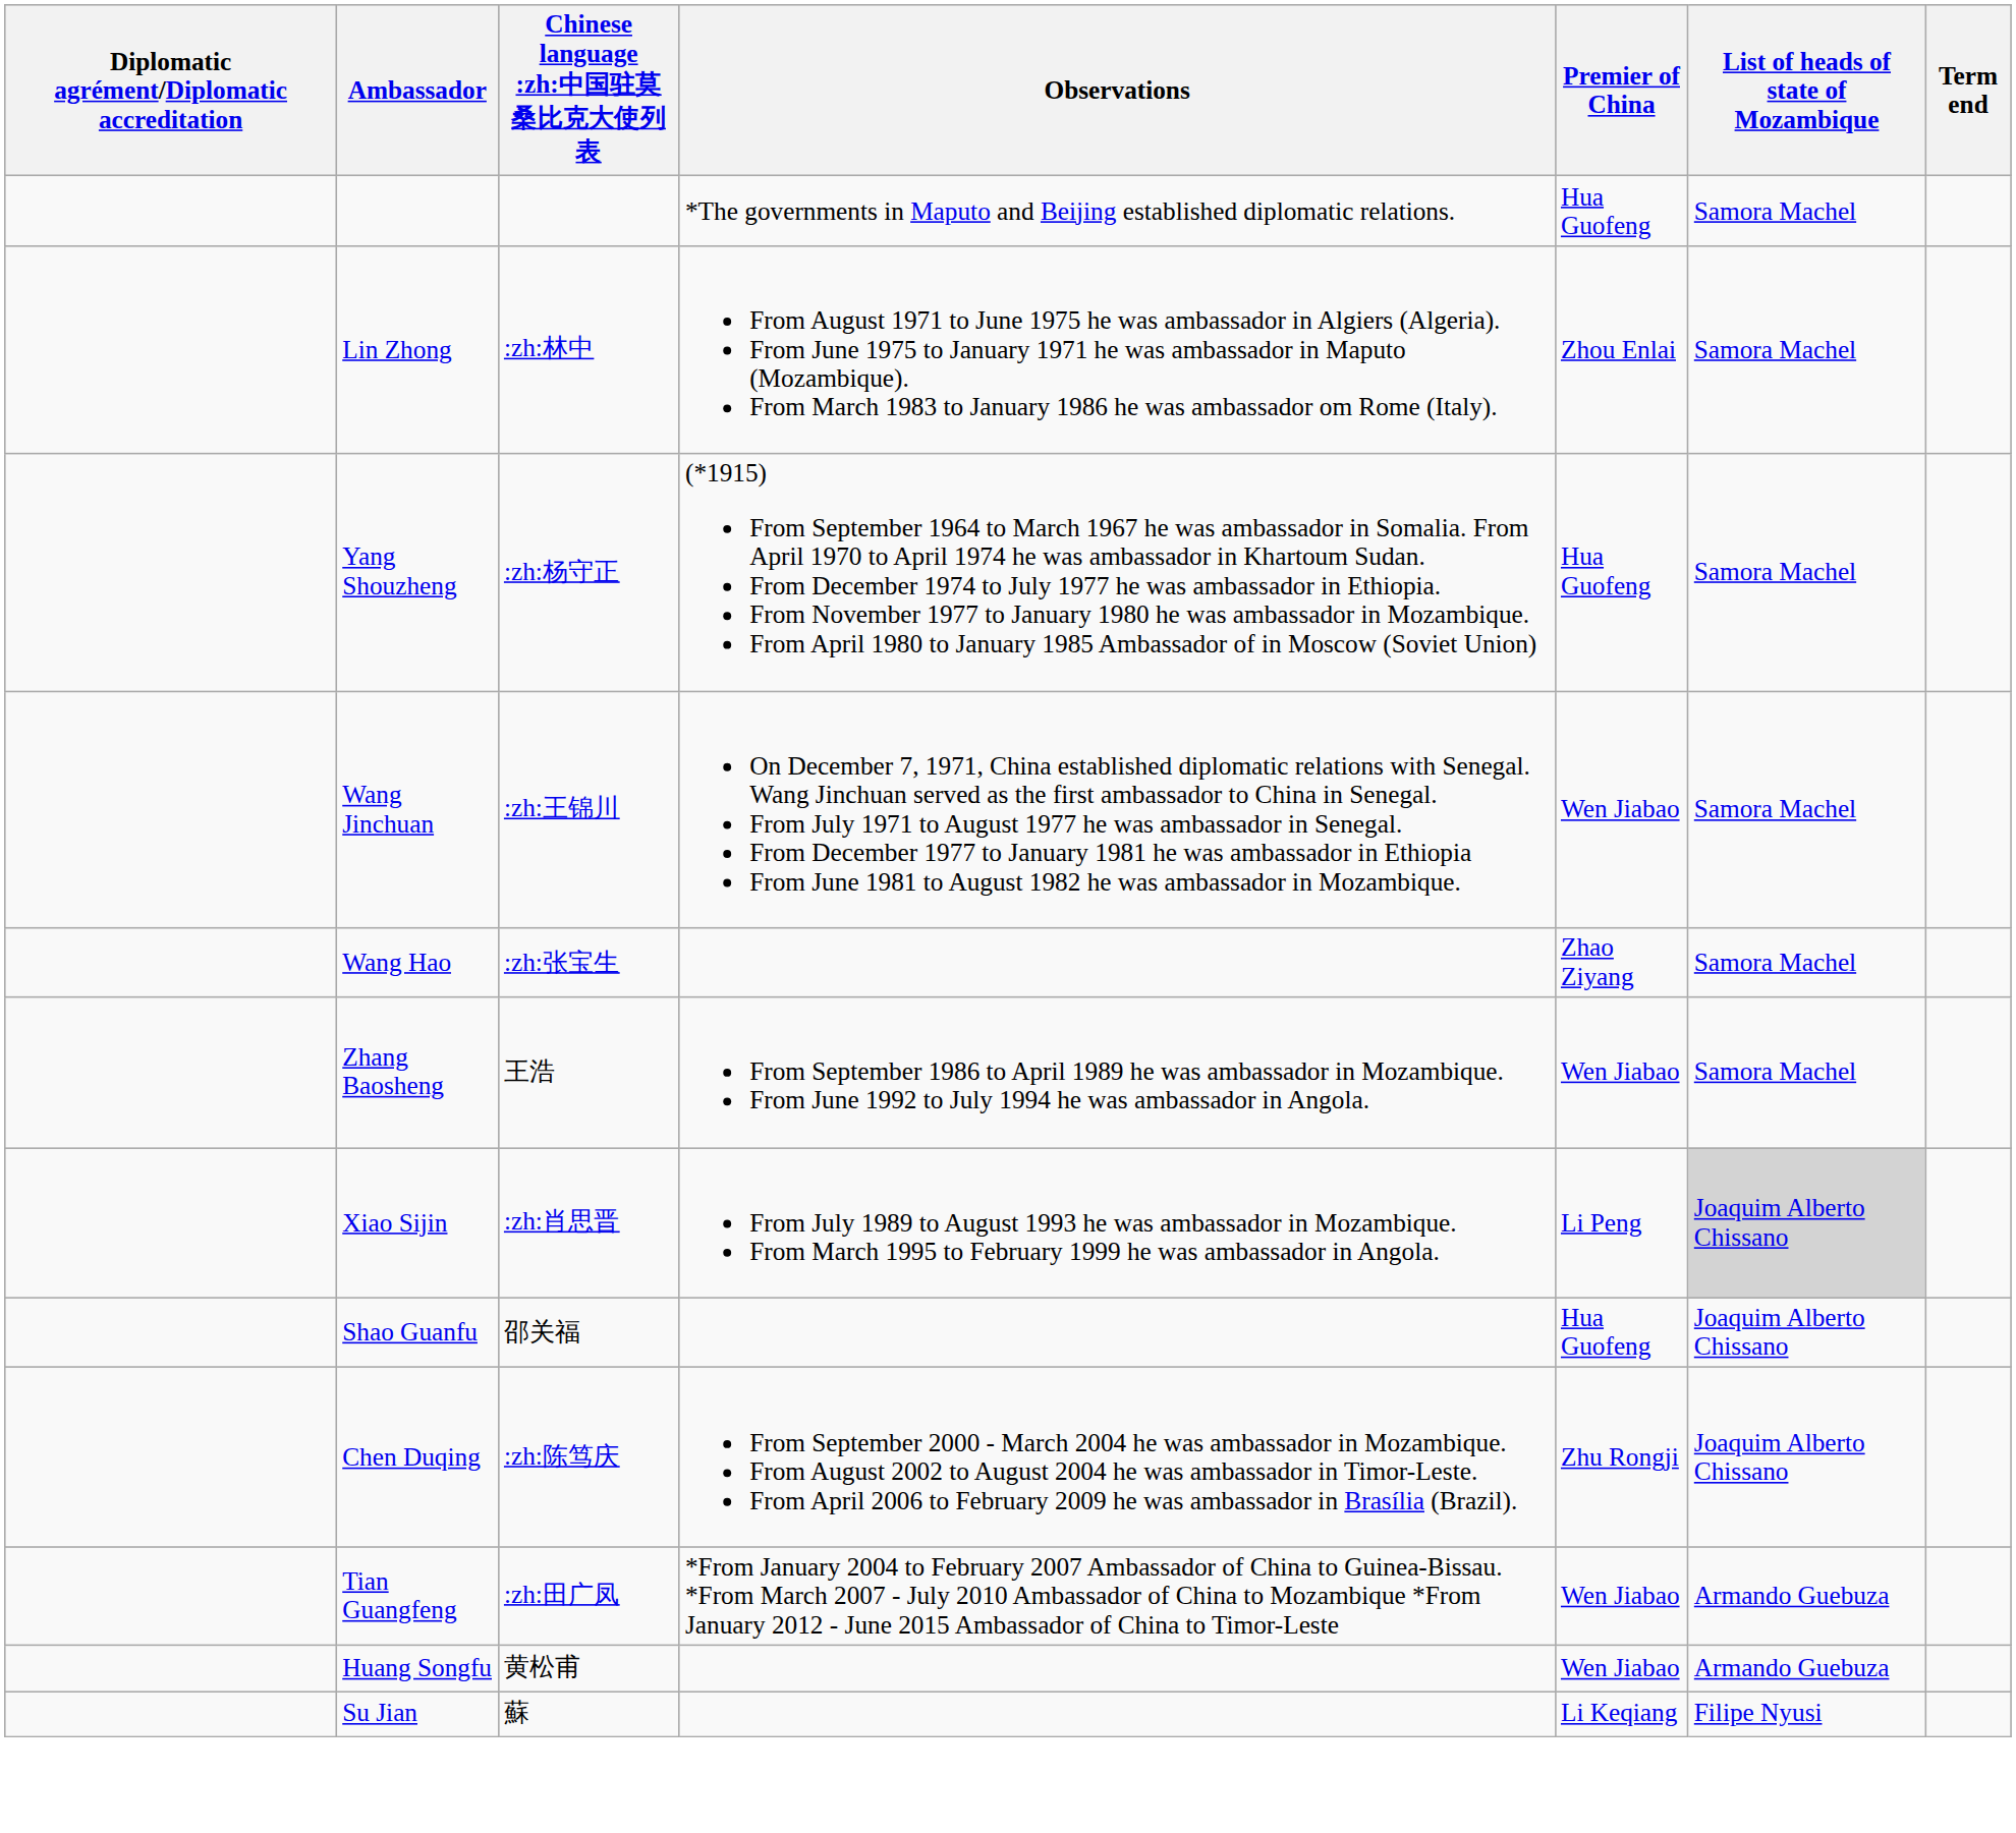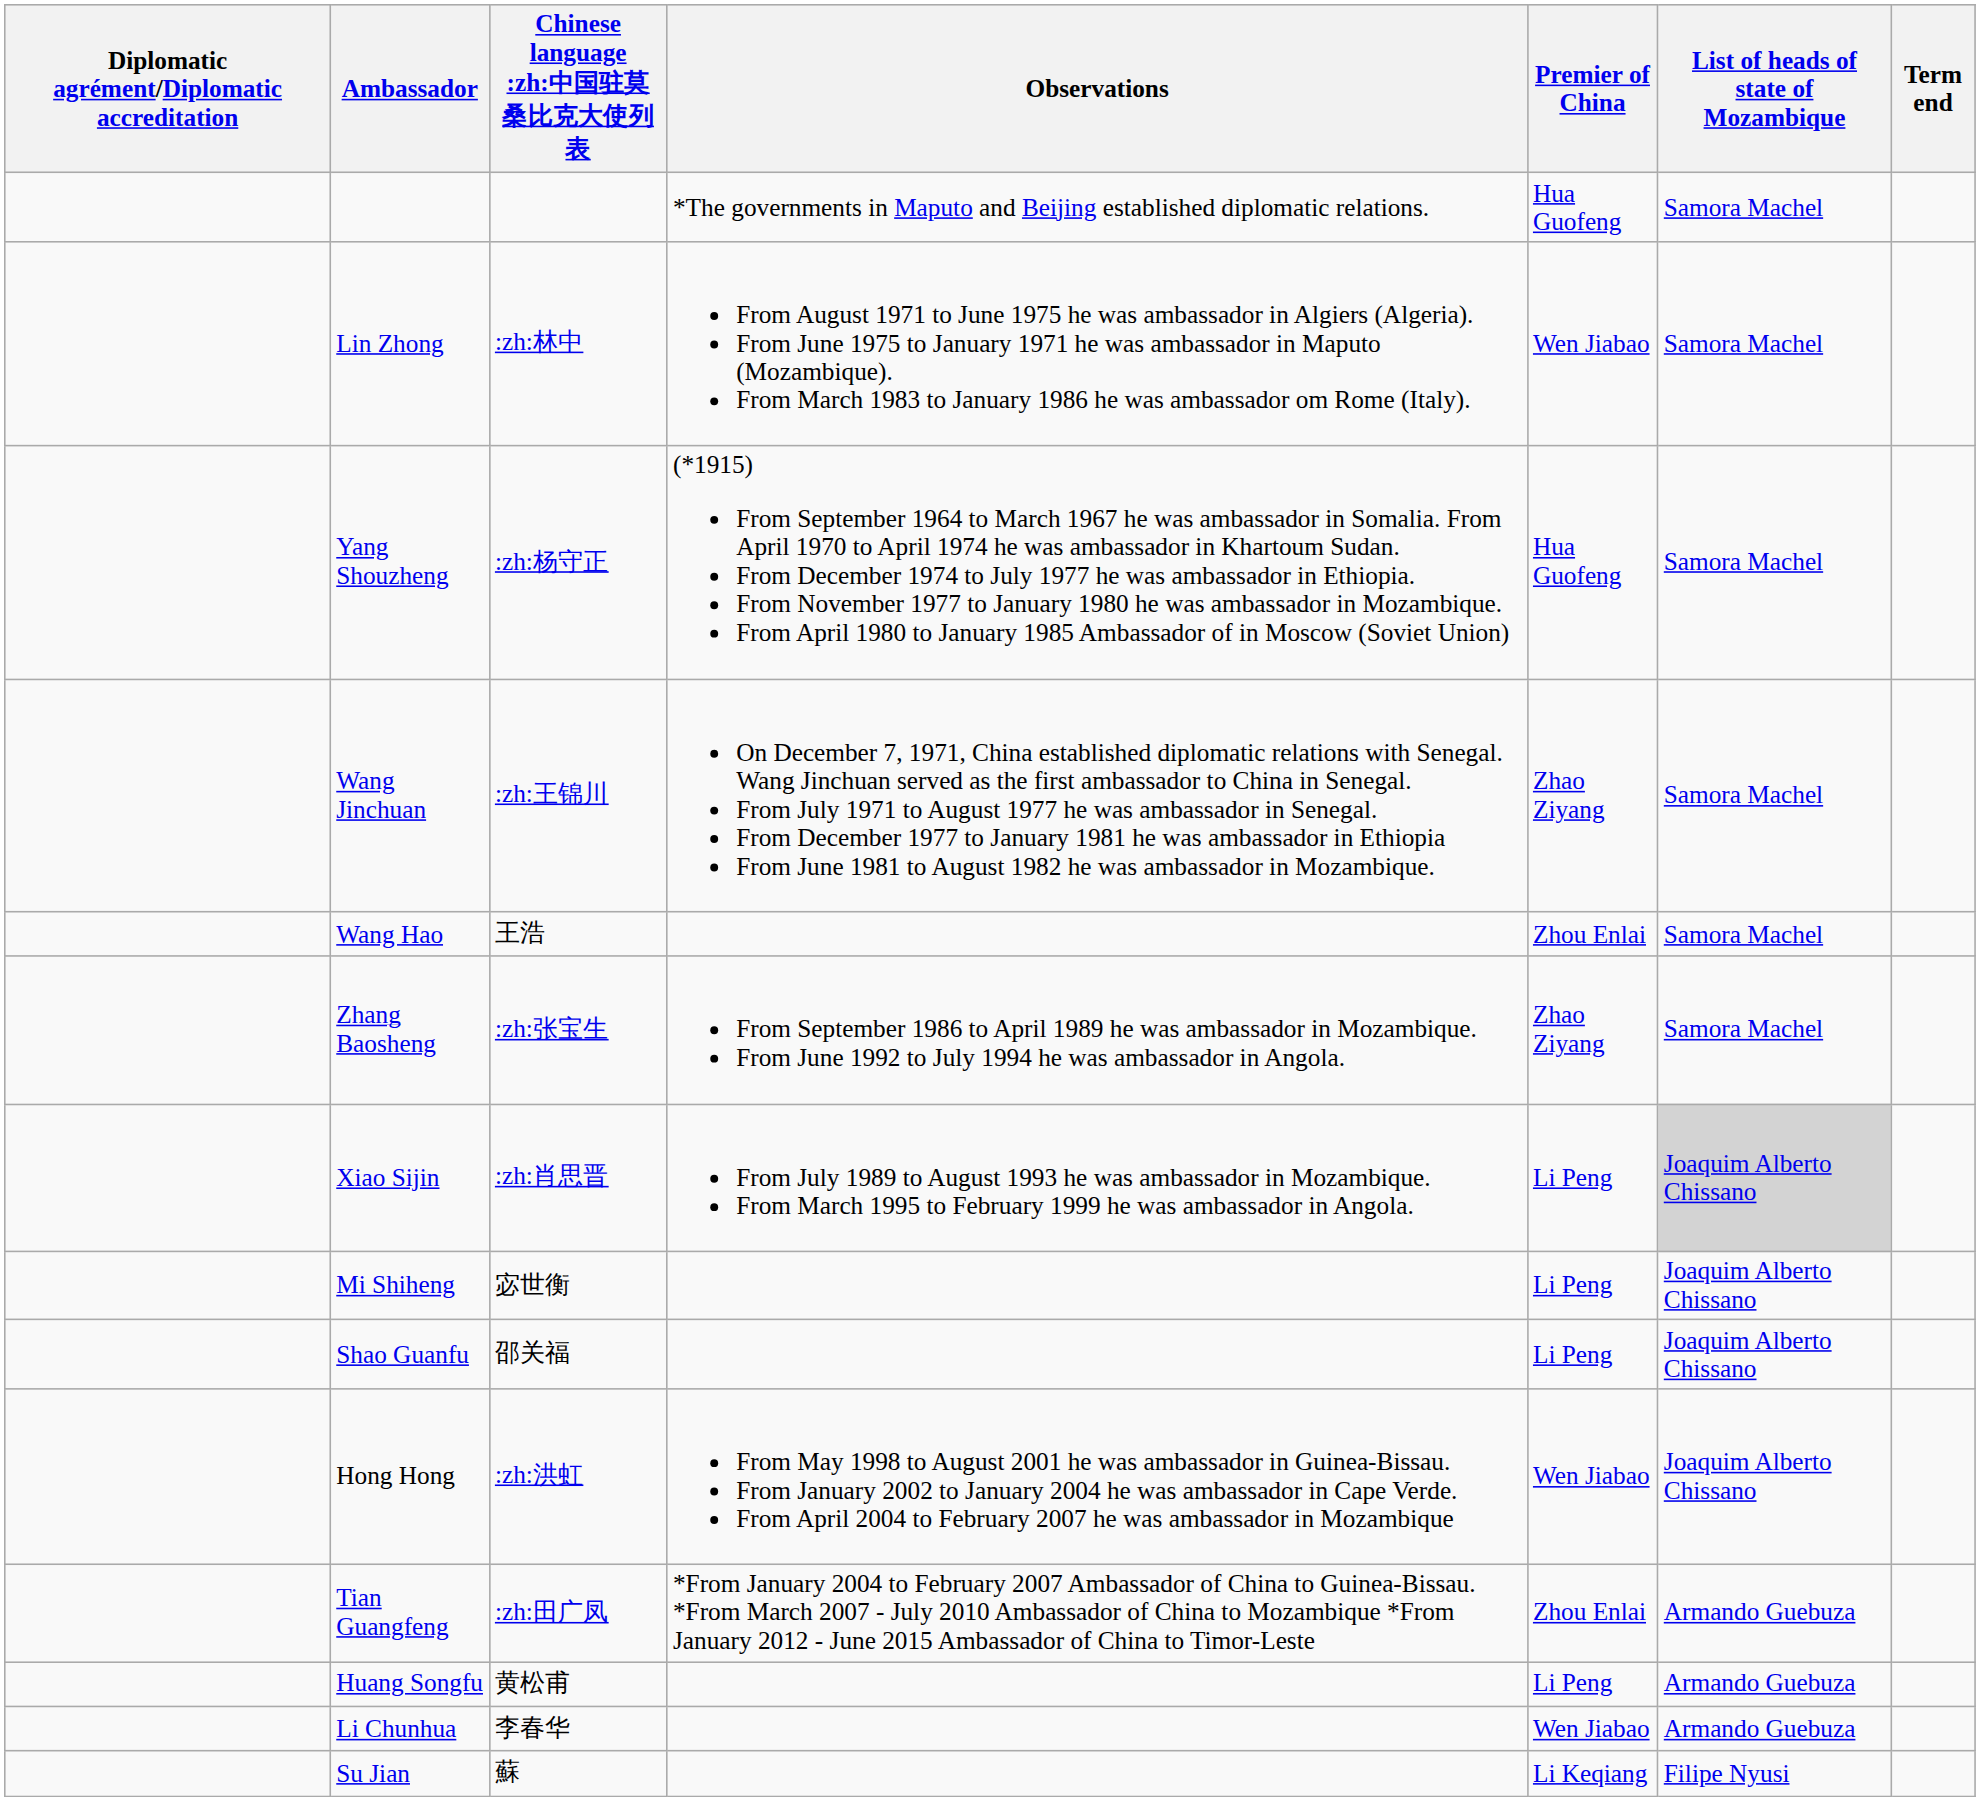 <table class="wikitable sortable">
 <tr>
 <th>Diplomatic <a href='#'>agrément</a>/<a href='#'>Diplomatic accreditation</a></th>
 <th><a href='#'>Ambassador</a></th>
 <th><a href='#'>Chinese language</a><br><a href='#'>:zh:中国驻莫桑比克大使列表</a></th>
 <th>Observations</th>
 <th><a href='#'>Premier of China</a></th>
 <th><a href='#'>List of heads of state of Mozambique</a></th>
 <th>Term end</th>
 </tr>
 <tr>
 <td></td>
 <td></td>
 <td></td>
 <td>*The governments in <a href='#'>Maputo</a> and <a href='#'>Beijing</a> established diplomatic relations.</td>
 <td><a href='#'>Hua Guofeng</a></td>
 <td><a href='#'>Samora Machel</a></td>
 <td></td>
 </tr>
 <tr>
 <td></td>
 <td><a href='#'>Lin Zhong</a></td>
 <td><a href='#'>:zh:林中</a></td>
 <td><br><ul><li>From August 1971 to June 1975 he was ambassador in Algiers (Algeria).</li><li>From June 1975 to January 1971 he was ambassador in Maputo (Mozambique).</li><li>From March 1983 to January 1986 he was ambassador om Rome (Italy).</li></ul></td>
-<td><a href='#'>Zhou Enlai</a></td>
+<td><a href='#'>Wen Jiabao</a></td>
 <td><a href='#'>Samora Machel</a></td>
 <td></td>
 </tr>
 <tr>
 <td></td>
 <td><a href='#'>Yang Shouzheng</a></td>
 <td><a href='#'>:zh:杨守正</a></td>
 <td>(*1915)<br><ul><li>From September 1964 to March 1967 he was ambassador in Somalia. From April 1970 to April 1974  he was ambassador in Khartoum Sudan.</li><li>From December 1974 to July 1977 he was ambassador in  Ethiopia.</li><li>From November 1977 to January 1980 he was ambassador in Mozambique.</li><li>From April 1980 to January 1985 Ambassador of in Moscow (Soviet Union)</li></ul></td>
 <td><a href='#'>Hua Guofeng</a></td>
 <td><a href='#'>Samora Machel</a></td>
 <td></td>
 </tr>
 <tr>
 <td></td>
 <td><a href='#'>Wang Jinchuan</a></td>
 <td><a href='#'>:zh:王锦川</a></td>
 <td><br><ul><li>On December 7, 1971, China established diplomatic relations with Senegal. Wang Jinchuan served as the first ambassador to China in Senegal.</li><li>From July 1971 to August 1977 he was ambassador in  Senegal.</li><li>From December 1977 to January 1981 he was ambassador in  Ethiopia</li><li>From June 1981 to August 1982 he was ambassador in  Mozambique.</li></ul></td>
-<td><a href='#'>Wen Jiabao</a></td>
+<td><a href='#'>Zhao Ziyang</a></td>
 <td><a href='#'>Samora Machel</a></td>
 <td></td>
 </tr>
 <tr>
 <td></td>
 <td><a href='#'>Wang Hao</a></td>
-<td><a href='#'>:zh:张宝生</a></td>
+<td>王浩</td>
 <td></td>
-<td><a href='#'>Zhao Ziyang</a></td>
+<td><a href='#'>Zhou Enlai</a></td>
 <td><a href='#'>Samora Machel</a></td>
 <td></td>
 </tr>
 <tr>
 <td></td>
 <td><a href='#'>Zhang Baosheng</a></td>
-<td>王浩</td>
+<td><a href='#'>:zh:张宝生</a></td>
 <td><br><ul><li>From September 1986 to April 1989 he was ambassador in Mozambique.</li><li>From June 1992 to July 1994 he was ambassador in Angola.</li></ul></td>
-<td><a href='#'>Wen Jiabao</a></td>
+<td><a href='#'>Zhao Ziyang</a></td>
 <td><a href='#'>Samora Machel</a></td>
 <td></td>
 </tr>
 <tr>
 <td></td>
 <td><a href='#'>Xiao Sijin</a></td>
 <td><a href='#'>:zh:肖思晋</a></td>
 <td><br><ul><li>From July 1989 to August 1993 he was ambassador in Mozambique.</li><li>From March 1995 to February 1999 he was ambassador in Angola.</li></ul></td>
 <td><a href='#'>Li Peng</a></td>
 <td style="background: lightgrey;"><a href='#'>Joaquim Alberto Chissano</a></td>
 <td></td>
 </tr>
 <tr>
 <td></td>
-<td><a href='#'>Shao Guanfu</a></td>
-<td>邵关福</td>
+<td><a href='#'>Mi Shiheng</a></td>
+<td>宓世衡</td>
 <td></td>
-<td><a href='#'>Hua Guofeng</a></td>
+<td><a href='#'>Li Peng</a></td>
 <td><a href='#'>Joaquim Alberto Chissano</a></td>
 <td></td>
 </tr>
 <tr>
 <td></td>
-<td><a href='#'>Chen Duqing</a></td>
-<td><a href='#'>:zh:陈笃庆</a></td>
-<td><br><ul><li>From September 2000 - March 2004 he was ambassador in Mozambique.</li><li>From August 2002 to August 2004 he was ambassador in Timor-Leste.</li><li>From April 2006 to February 2009 he was ambassador in <a href='#'>Brasília</a> (Brazil).</li></ul></td>
-<td><a href='#'>Zhu Rongji</a></td>
+<td><a href='#'>Shao Guanfu</a></td>
+<td>邵关福</td>
+<td></td>
+<td><a href='#'>Li Peng</a></td>
+<td><a href='#'>Joaquim Alberto Chissano</a></td>
+<td></td>
+</tr>
+<tr>
+<td></td>
+<td>Hong Hong</td>
+<td><a href='#'>:zh:洪虹</a></td>
+<td><br><ul><li>From May 1998 to August 2001 he was ambassador in Guinea-Bissau.</li><li>From January 2002 to January 2004 he was ambassador in Cape Verde.</li><li>From April 2004 to February 2007 he was ambassador in Mozambique</li></ul></td>
+<td><a href='#'>Wen Jiabao</a></td>
 <td><a href='#'>Joaquim Alberto Chissano</a></td>
 <td></td>
 </tr>
 <tr>
 <td></td>
 <td><a href='#'>Tian Guangfeng</a></td>
 <td><a href='#'>:zh:田广凤</a></td>
 <td>*From January 2004 to February 2007 Ambassador of China to Guinea-Bissau. *From March 2007 - July 2010 Ambassador of China to Mozambique *From January 2012 - June 2015 Ambassador of China to Timor-Leste</td>
-<td><a href='#'>Wen Jiabao</a></td>
+<td><a href='#'>Zhou Enlai</a></td>
 <td><a href='#'>Armando Guebuza</a></td>
 <td></td>
 </tr>
 <tr>
 <td></td>
 <td><a href='#'>Huang Songfu</a></td>
 <td>黄松甫</td>
+<td></td>
+<td><a href='#'>Li Peng</a></td>
+<td><a href='#'>Armando Guebuza</a></td>
+<td></td>
+</tr>
+<tr>
+<td></td>
+<td><a href='#'>Li Chunhua</a></td>
+<td>李春华</td>
 <td></td>
 <td><a href='#'>Wen Jiabao</a></td>
 <td><a href='#'>Armando Guebuza</a></td>
 <td></td>
 </tr>
 <tr>
 <td></td>
 <td><a href='#'>Su Jian</a></td>
 <td>蘇</td>
 <td></td>
 <td><a href='#'>Li Keqiang</a></td>
 <td><a href='#'>Filipe Nyusi</a></td>
 <td></td>
 </tr>
 </table>
